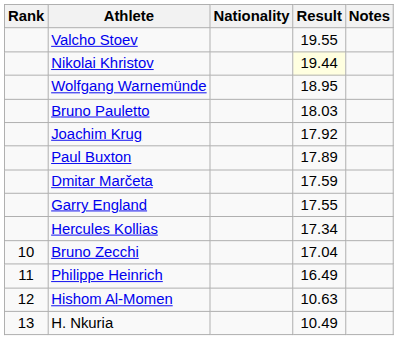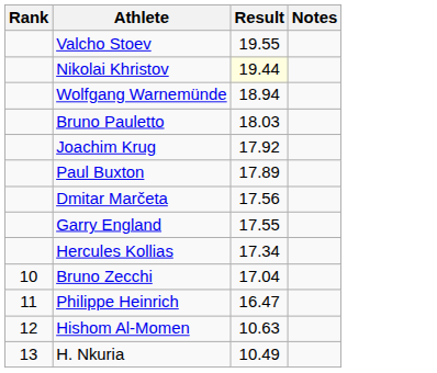 <table class="wikitable sortable" style="text-align:center">
 <tr>
 <th>Rank</th>
 <th>Athlete</th>
-<th>Nationality</th>
 <th>Result</th>
 <th>Notes</th>
 </tr>
 <tr>
 <td></td>
 <td align=left><a href='#'>Valcho Stoev</a></td>
-<td align=left></td>
 <td>19.55</td>
 <td></td>
 </tr>
 <tr>
 <td></td>
 <td align=left><a href='#'>Nikolai Khristov</a></td>
-<td align=left></td>
 <td style="background: lightyellow;">19.44</td>
 <td></td>
 </tr>
 <tr>
 <td></td>
 <td align=left><a href='#'>Wolfgang Warnemünde</a></td>
-<td align=left></td>
-<td>18.95</td>
+<td>18.94</td>
 <td></td>
 </tr>
 <tr>
 <td></td>
 <td align=left><a href='#'>Bruno Pauletto</a></td>
-<td align=left></td>
 <td>18.03</td>
 <td></td>
 </tr>
 <tr>
 <td></td>
 <td align=left><a href='#'>Joachim Krug</a></td>
-<td align=left></td>
 <td>17.92</td>
 <td></td>
 </tr>
 <tr>
 <td></td>
 <td align=left><a href='#'>Paul Buxton</a></td>
-<td align=left></td>
 <td>17.89</td>
 <td></td>
 </tr>
 <tr>
 <td></td>
 <td align=left><a href='#'>Dmitar Marčeta</a></td>
-<td align=left></td>
-<td>17.59</td>
+<td>17.56</td>
 <td></td>
 </tr>
 <tr>
 <td></td>
 <td align=left><a href='#'>Garry England</a></td>
-<td align=left></td>
 <td>17.55</td>
 <td></td>
 </tr>
 <tr>
 <td></td>
 <td align=left><a href='#'>Hercules Kollias</a></td>
-<td align=left></td>
 <td>17.34</td>
 <td></td>
 </tr>
 <tr>
 <td>10</td>
 <td align=left><a href='#'>Bruno Zecchi</a></td>
-<td align=left></td>
 <td>17.04</td>
 <td></td>
 </tr>
 <tr>
 <td>11</td>
 <td align=left><a href='#'>Philippe Heinrich</a></td>
-<td align=left></td>
-<td>16.49</td>
+<td>16.47</td>
 <td></td>
 </tr>
 <tr>
 <td>12</td>
 <td align=left><a href='#'>Hishom Al-Momen</a></td>
-<td align=left></td>
 <td>10.63</td>
 <td></td>
 </tr>
 <tr>
 <td>13</td>
 <td align=left>H. Nkuria</td>
-<td align=left></td>
 <td>10.49</td>
 <td></td>
 </tr>
 </table>
